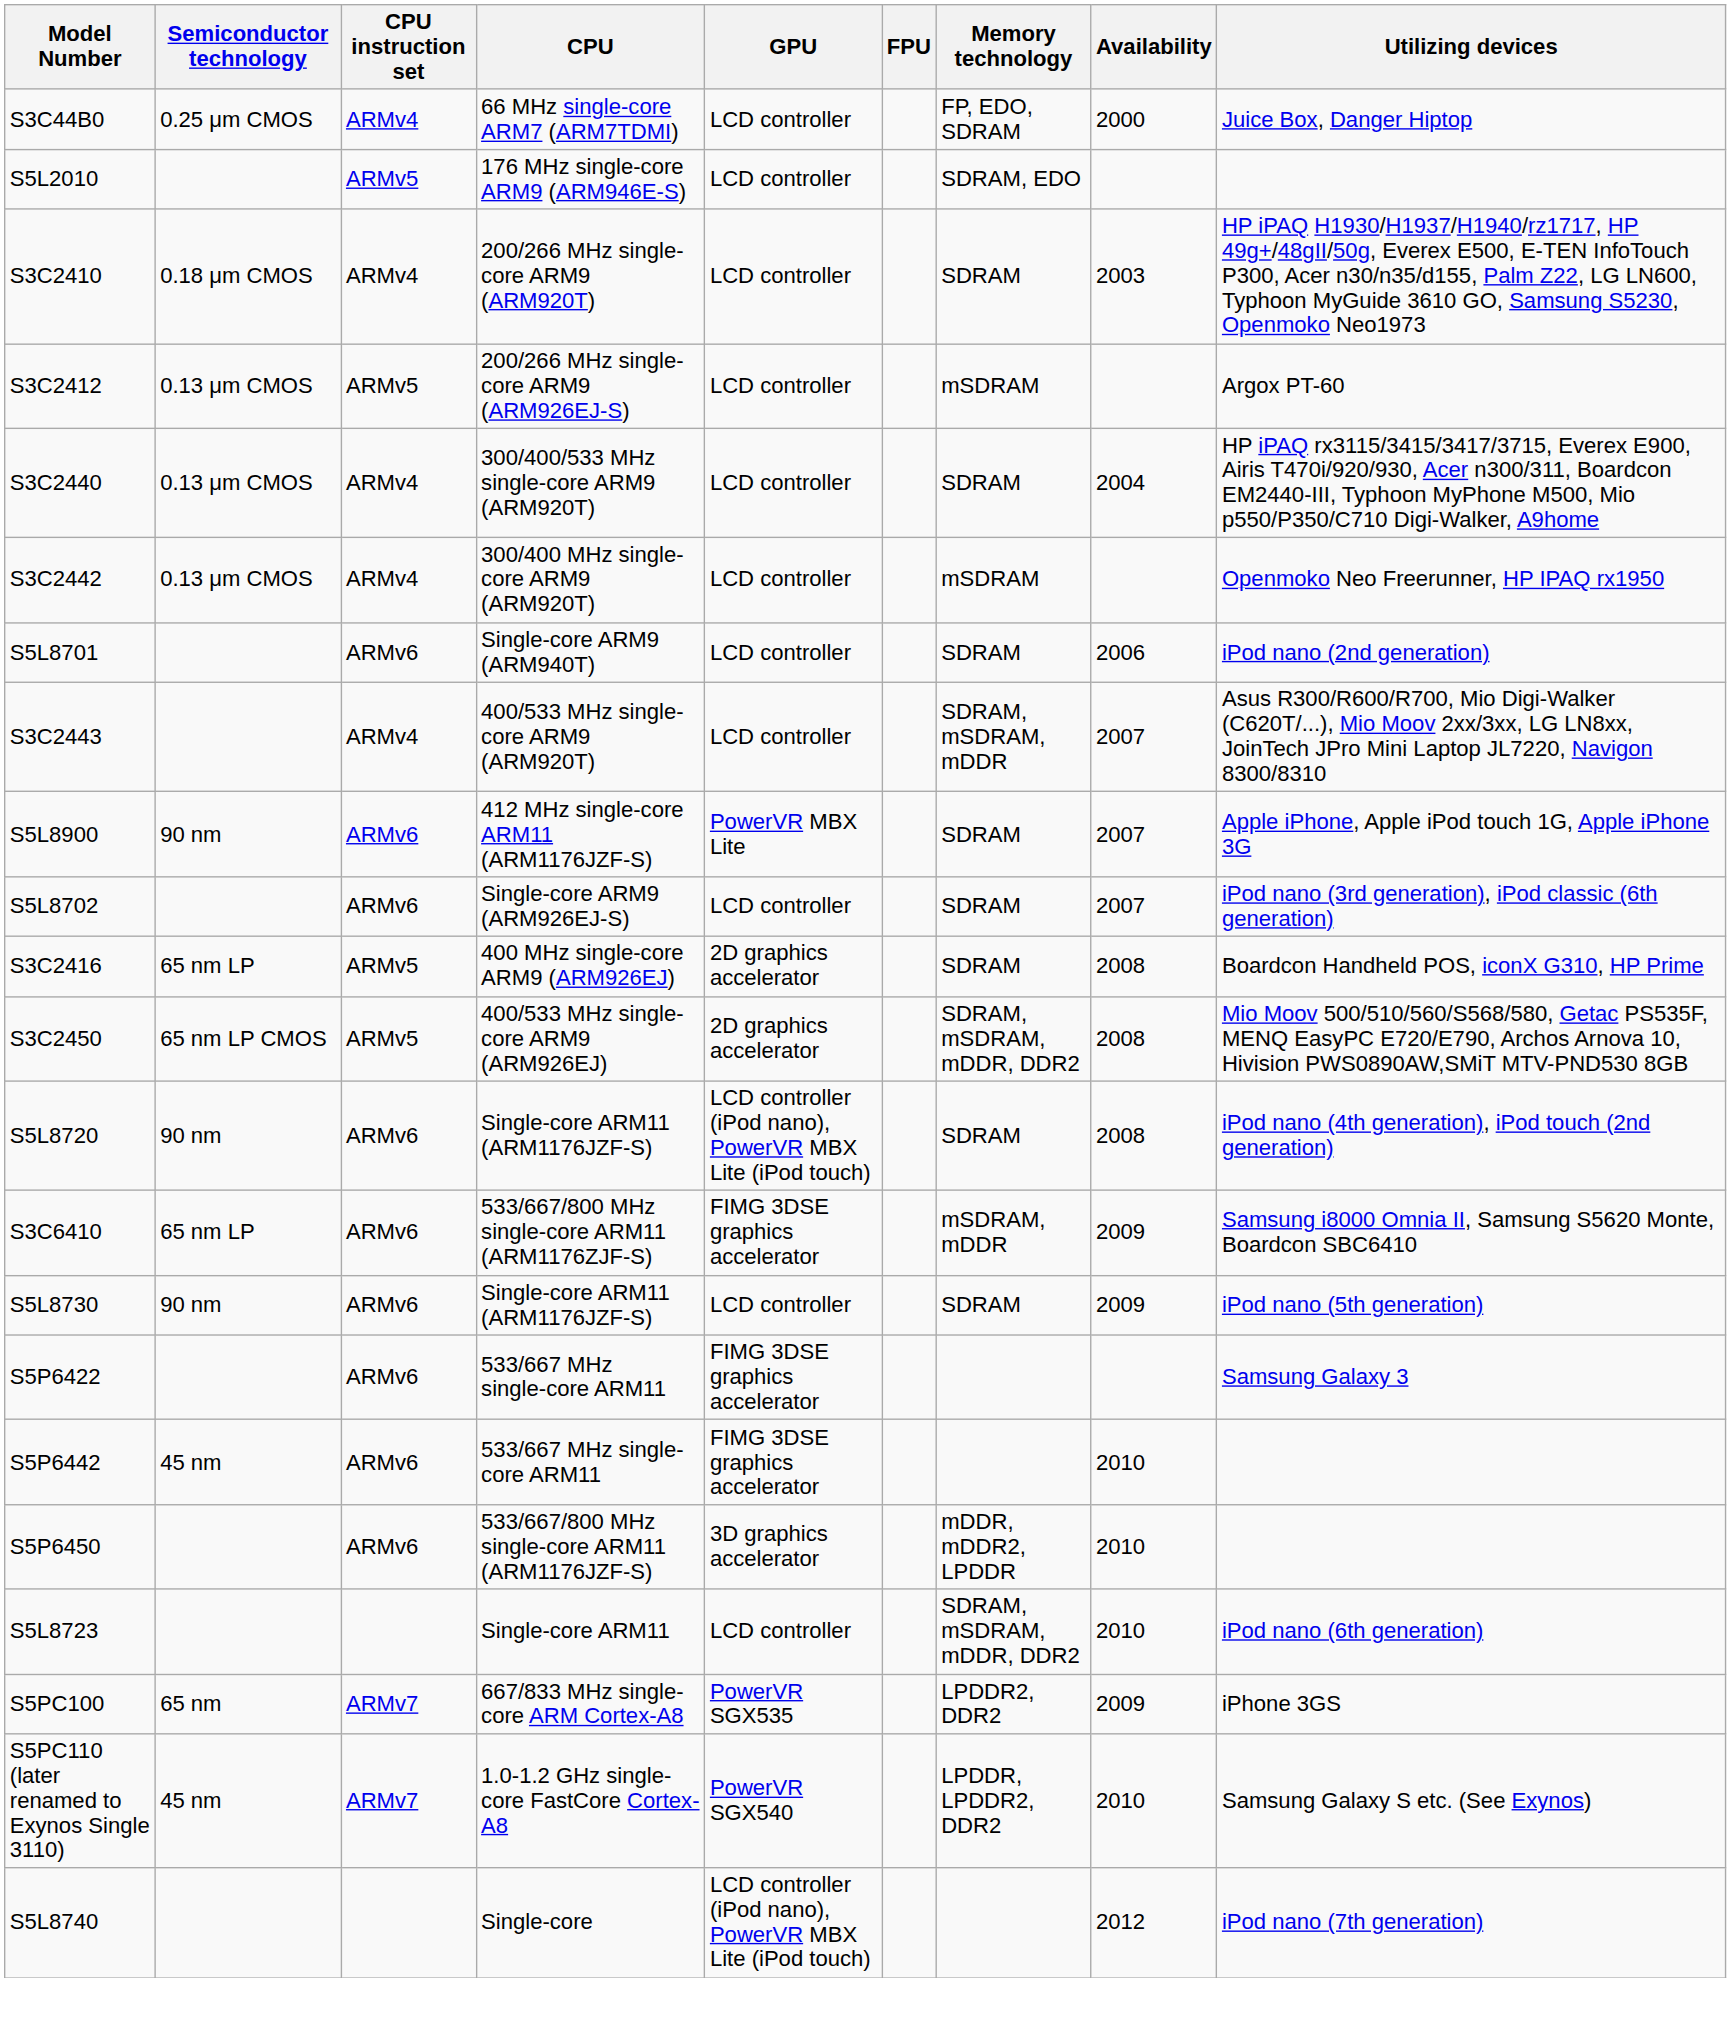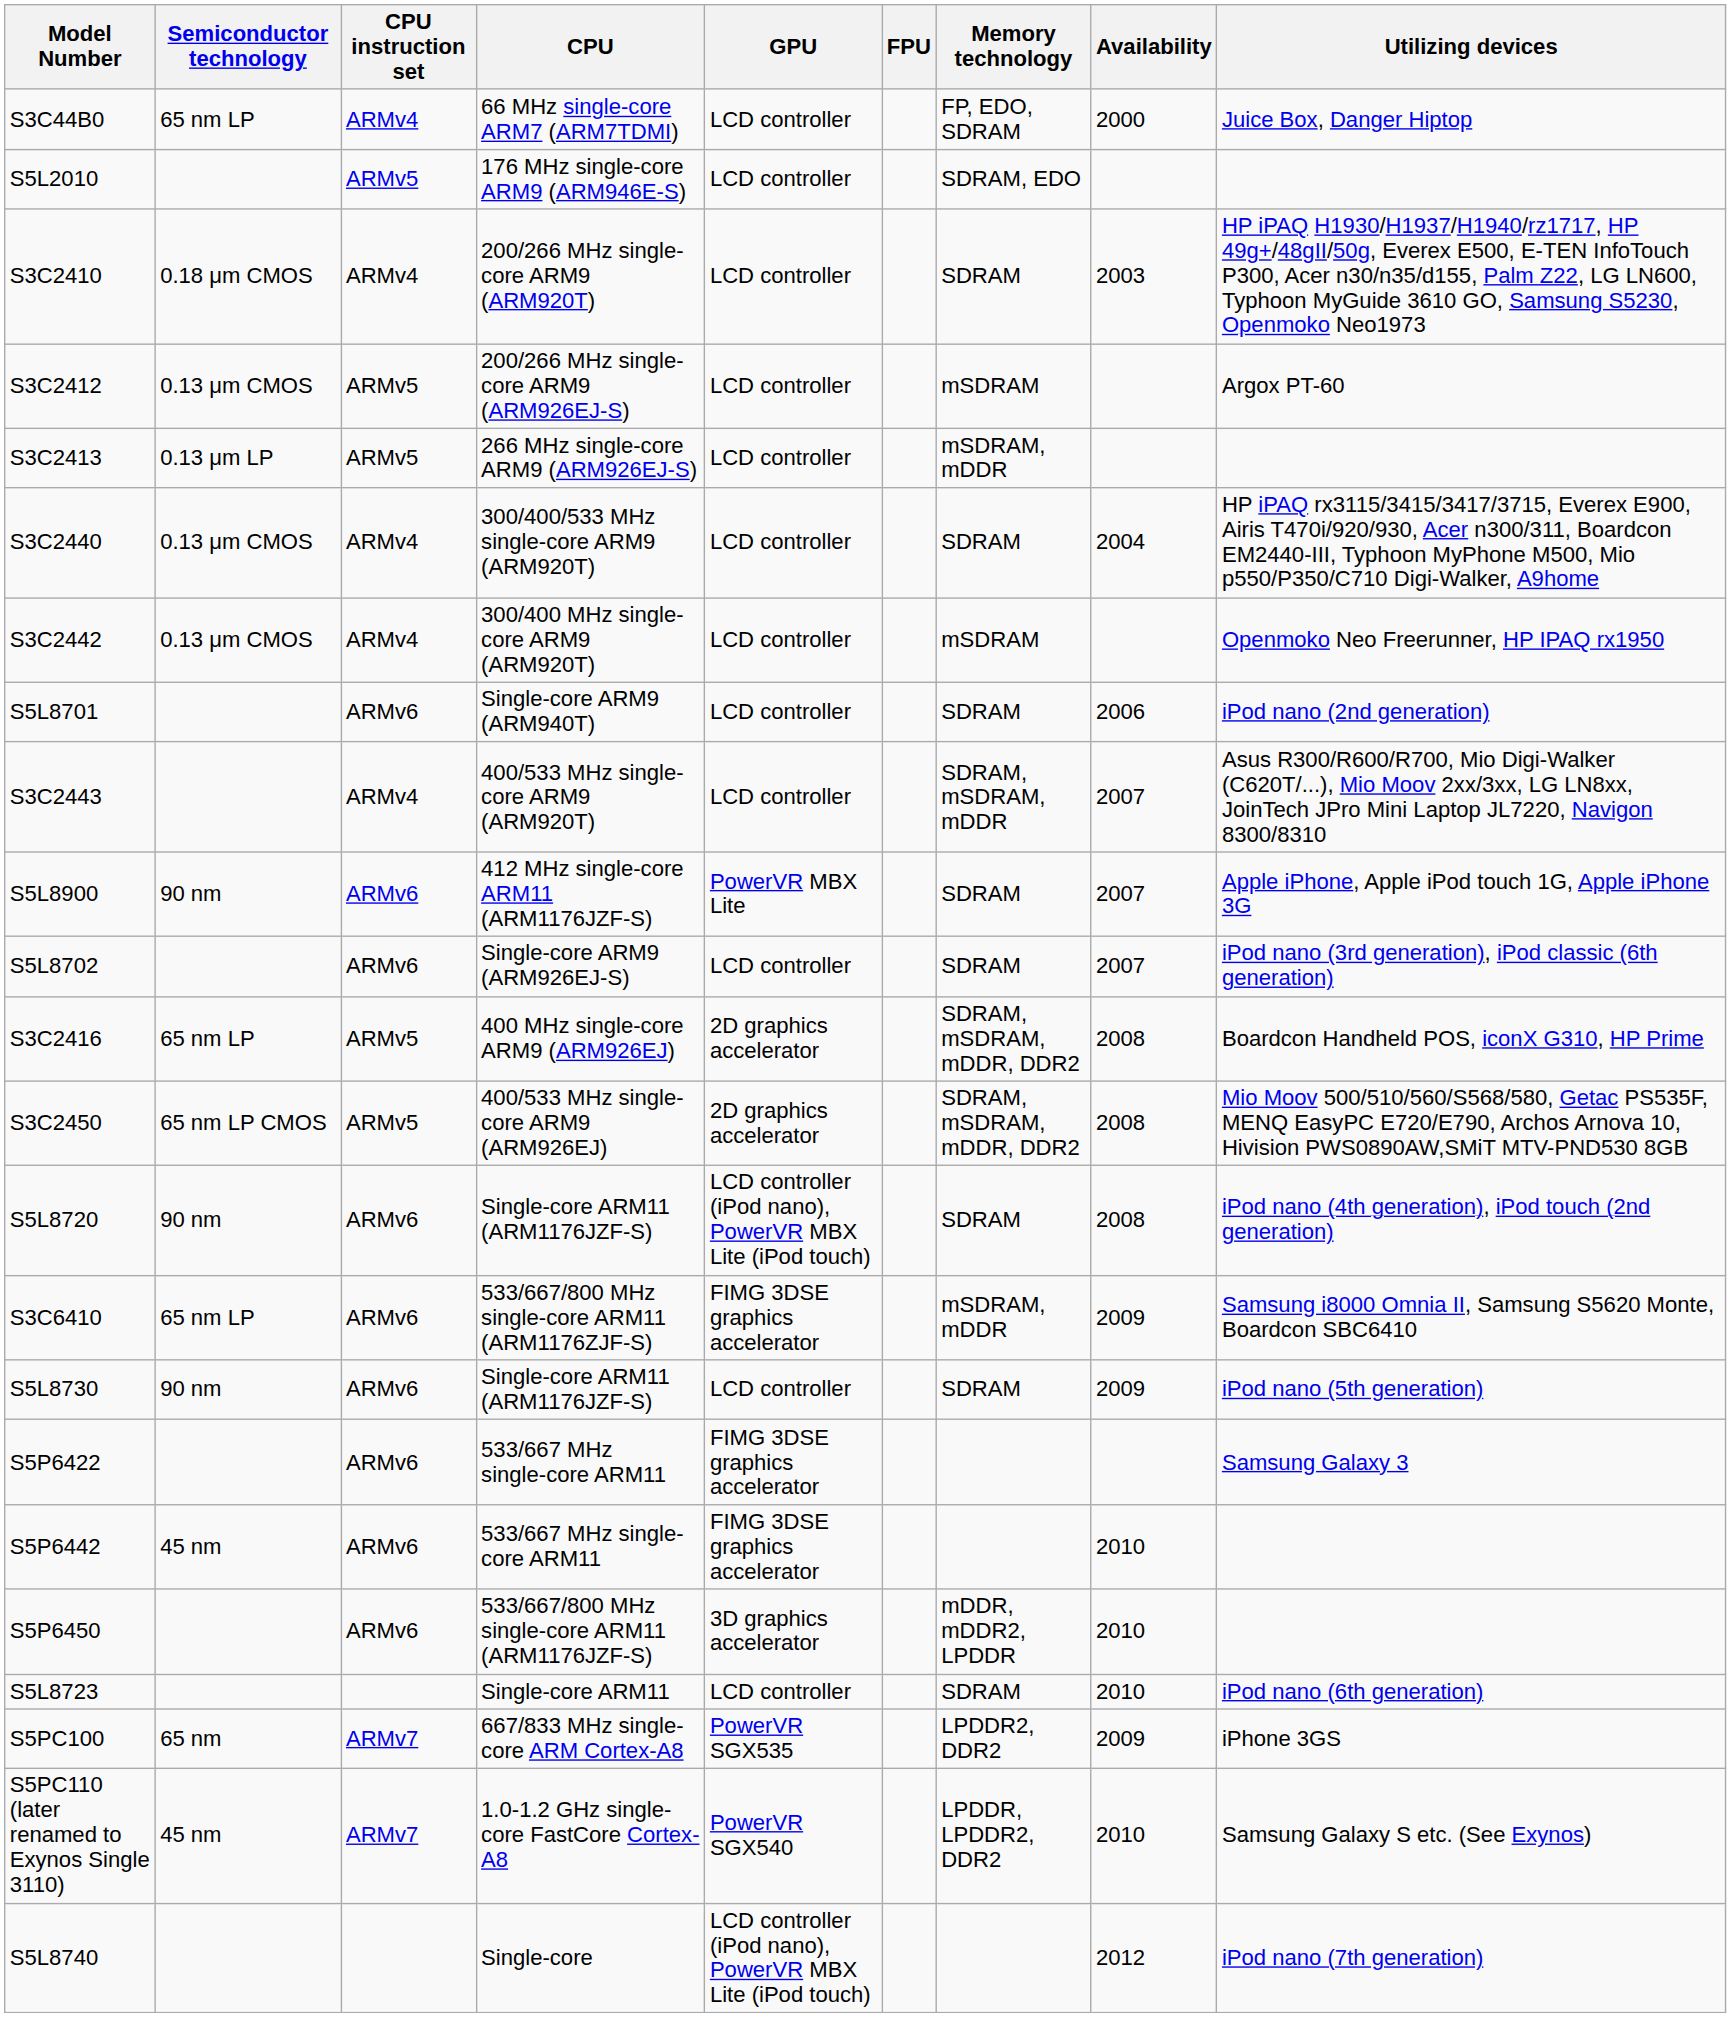 <table class="wikitable">
 <tr>
 <th>Model Number</th>
 <th><a href='#'>Semiconductor technology</a></th>
 <th>CPU instruction set</th>
 <th>CPU</th>
 <th>GPU</th>
 <th>FPU</th>
 <th>Memory technology</th>
 <th>Availability</th>
 <th>Utilizing devices</th>
 </tr>
 <tr>
 <td>S3C44B0</td>
-<td>0.25 μm CMOS</td>
+<td>65 nm LP</td>
 <td><a href='#'>ARMv4</a></td>
 <td>66 MHz <a href='#'>single-core</a> <a href='#'>ARM7</a> (<a href='#'>ARM7TDMI</a>)</td>
 <td>LCD controller</td>
 <td></td>
 <td>FP, EDO, SDRAM</td>
 <td>2000</td>
 <td><a href='#'>Juice Box</a>, <a href='#'>Danger Hiptop</a></td>
 </tr>
 <tr>
 <td>S5L2010</td>
 <td></td>
 <td><a href='#'>ARMv5</a></td>
 <td>176 MHz single-core <a href='#'>ARM9</a> (<a href='#'>ARM946E-S</a>)</td>
 <td>LCD controller</td>
 <td></td>
 <td>SDRAM, EDO</td>
 <td></td>
 <td></td>
 </tr>
 <tr>
 <td>S3C2410</td>
 <td>0.18 μm CMOS</td>
 <td>ARMv4</td>
 <td>200/266 MHz single-core ARM9 (<a href='#'>ARM920T</a>)</td>
 <td>LCD controller</td>
 <td></td>
 <td>SDRAM</td>
 <td>2003</td>
 <td><a href='#'>HP iPAQ</a> <a href='#'>H1930</a>/<a href='#'>H1937</a>/<a href='#'>H1940</a>/<a href='#'>rz1717</a>, <a href='#'>HP 49g+</a>/<a href='#'>48gII</a>/<a href='#'>50g</a>, Everex E500, E-TEN InfoTouch P300, Acer n30/n35/d155, <a href='#'>Palm Z22</a>, LG LN600, Typhoon MyGuide 3610 GO, <a href='#'>Samsung S5230</a>, <a href='#'>Openmoko</a> Neo1973</td>
 </tr>
 <tr>
 <td>S3C2412</td>
 <td>0.13 μm CMOS</td>
 <td>ARMv5</td>
 <td>200/266 MHz single-core ARM9 (<a href='#'>ARM926EJ-S</a>)</td>
 <td>LCD controller</td>
 <td></td>
 <td>mSDRAM</td>
 <td></td>
 <td>Argox PT-60</td>
+</tr>
+<tr>
+<td>S3C2413</td>
+<td>0.13 μm LP</td>
+<td>ARMv5</td>
+<td>266 MHz single-core ARM9 (<a href='#'>ARM926EJ-S</a>)</td>
+<td>LCD controller</td>
+<td></td>
+<td>mSDRAM, mDDR</td>
+<td></td>
+<td></td>
 </tr>
 <tr>
 <td>S3C2440</td>
 <td>0.13 μm CMOS</td>
 <td>ARMv4</td>
 <td>300/400/533 MHz single-core ARM9 (ARM920T)</td>
 <td>LCD controller</td>
 <td></td>
 <td>SDRAM</td>
 <td>2004</td>
 <td>HP <a href='#'>iPAQ</a> rx3115/3415/3417/3715, Everex E900, Airis T470i/920/930, <a href='#'>Acer</a> n300/311, Boardcon EM2440-III, Typhoon MyPhone M500, Mio p550/P350/C710 Digi-Walker, <a href='#'>A9home</a></td>
 </tr>
 <tr>
 <td>S3C2442</td>
 <td>0.13 μm CMOS</td>
 <td>ARMv4</td>
 <td>300/400 MHz single-core ARM9 (ARM920T)</td>
 <td>LCD controller</td>
 <td></td>
 <td>mSDRAM</td>
 <td></td>
 <td><a href='#'>Openmoko</a> Neo Freerunner, <a href='#'>HP IPAQ rx1950</a></td>
 </tr>
 <tr>
 <td>S5L8701</td>
 <td></td>
 <td>ARMv6</td>
 <td>Single-core ARM9 (ARM940T)</td>
 <td>LCD controller</td>
 <td></td>
 <td>SDRAM</td>
 <td>2006</td>
 <td><a href='#'>iPod nano (2nd generation)</a></td>
 </tr>
 <tr>
 <td>S3C2443</td>
 <td></td>
 <td>ARMv4</td>
 <td>400/533 MHz single-core ARM9 (ARM920T)</td>
 <td>LCD controller</td>
 <td></td>
 <td>SDRAM, mSDRAM, mDDR</td>
 <td>2007</td>
 <td>Asus R300/R600/R700, Mio Digi-Walker (C620T/...), <a href='#'>Mio Moov</a> 2xx/3xx, LG LN8xx, JoinTech JPro Mini Laptop JL7220, <a href='#'>Navigon</a> 8300/8310</td>
 </tr>
 <tr>
 <td>S5L8900</td>
 <td>90 nm</td>
 <td><a href='#'>ARMv6</a></td>
 <td>412 MHz single-core <a href='#'>ARM11</a> (ARM1176JZF-S)</td>
 <td><a href='#'>PowerVR</a> MBX Lite</td>
 <td></td>
 <td>SDRAM</td>
 <td>2007</td>
 <td><a href='#'>Apple iPhone</a>, Apple iPod touch 1G, <a href='#'>Apple iPhone 3G</a></td>
 </tr>
 <tr>
 <td>S5L8702</td>
 <td></td>
 <td>ARMv6</td>
 <td>Single-core ARM9 (ARM926EJ-S)</td>
 <td>LCD controller</td>
 <td></td>
 <td>SDRAM</td>
 <td>2007</td>
 <td><a href='#'>iPod nano (3rd generation)</a>, <a href='#'>iPod classic (6th generation)</a></td>
 </tr>
 <tr>
 <td>S3C2416</td>
 <td>65 nm LP</td>
 <td>ARMv5</td>
 <td>400 MHz single-core ARM9 (<a href='#'>ARM926EJ</a>)</td>
 <td>2D graphics accelerator</td>
 <td></td>
-<td>SDRAM</td>
+<td>SDRAM, mSDRAM, mDDR, DDR2</td>
 <td>2008</td>
 <td>Boardcon Handheld POS, <a href='#'>iconX G310</a>, <a href='#'>HP Prime</a></td>
 </tr>
 <tr>
 <td>S3C2450</td>
 <td>65 nm LP CMOS</td>
 <td>ARMv5</td>
 <td>400/533 MHz single-core ARM9 (ARM926EJ)</td>
 <td>2D graphics accelerator</td>
 <td></td>
 <td>SDRAM, mSDRAM, mDDR, DDR2</td>
 <td>2008</td>
 <td><a href='#'>Mio Moov</a> 500/510/560/S568/580, <a href='#'>Getac</a> PS535F, MENQ EasyPC E720/E790, Archos Arnova 10, Hivision PWS0890AW,SMiT MTV-PND530 8GB</td>
 </tr>
 <tr>
 <td>S5L8720</td>
 <td>90 nm</td>
 <td>ARMv6</td>
 <td>Single-core ARM11 (ARM1176JZF-S)</td>
 <td>LCD controller (iPod nano), <a href='#'>PowerVR</a> MBX Lite (iPod touch)</td>
 <td></td>
 <td>SDRAM</td>
 <td>2008</td>
 <td><a href='#'>iPod nano (4th generation)</a>, <a href='#'>iPod touch (2nd generation)</a></td>
 </tr>
 <tr>
 <td>S3C6410</td>
 <td>65 nm LP</td>
 <td>ARMv6</td>
 <td>533/667/800 MHz single-core ARM11 (ARM1176ZJF-S)</td>
 <td>FIMG 3DSE graphics accelerator</td>
 <td></td>
 <td>mSDRAM, mDDR</td>
 <td>2009</td>
 <td><a href='#'>Samsung i8000 Omnia II</a>, Samsung S5620 Monte, Boardcon SBC6410</td>
 </tr>
 <tr>
 <td>S5L8730</td>
 <td>90 nm</td>
 <td>ARMv6</td>
 <td>Single-core ARM11 (ARM1176JZF-S)</td>
 <td>LCD controller</td>
 <td></td>
 <td>SDRAM</td>
 <td>2009</td>
 <td><a href='#'>iPod nano (5th generation)</a></td>
 </tr>
 <tr>
 <td>S5P6422</td>
 <td></td>
 <td>ARMv6</td>
 <td>533/667 MHz<br>single-core ARM11</td>
 <td>FIMG 3DSE graphics accelerator</td>
 <td></td>
 <td></td>
 <td></td>
 <td><a href='#'>Samsung Galaxy 3</a></td>
 </tr>
 <tr>
 <td>S5P6442</td>
 <td>45 nm</td>
 <td>ARMv6</td>
 <td>533/667 MHz single-core ARM11</td>
 <td>FIMG 3DSE graphics accelerator</td>
 <td></td>
 <td></td>
 <td>2010</td>
 </tr>
 <tr>
 <td>S5P6450</td>
 <td></td>
 <td>ARMv6</td>
 <td>533/667/800 MHz single-core ARM11 (ARM1176JZF-S)</td>
 <td>3D graphics accelerator</td>
 <td></td>
 <td>mDDR, mDDR2, LPDDR</td>
 <td>2010</td>
 <td></td>
 </tr>
 <tr>
 <td>S5L8723</td>
 <td></td>
 <td></td>
 <td>Single-core ARM11</td>
 <td>LCD controller</td>
 <td></td>
-<td>SDRAM, mSDRAM, mDDR, DDR2</td>
+<td>SDRAM</td>
 <td>2010</td>
 <td><a href='#'>iPod nano (6th generation)</a></td>
 </tr>
 <tr>
 <td>S5PC100</td>
 <td>65 nm</td>
 <td><a href='#'>ARMv7</a></td>
 <td>667/833 MHz single-core <a href='#'>ARM Cortex-A8</a></td>
 <td><a href='#'>PowerVR</a> SGX535</td>
 <td></td>
 <td>LPDDR2, DDR2</td>
 <td>2009</td>
 <td>iPhone 3GS</td>
 </tr>
 <tr>
 <td>S5PC110 (later renamed to Exynos Single 3110)</td>
 <td>45 nm</td>
 <td><a href='#'>ARMv7</a></td>
 <td>1.0-1.2 GHz single-core FastCore <a href='#'>Cortex-A8</a></td>
 <td><a href='#'>PowerVR</a> SGX540</td>
 <td></td>
 <td>LPDDR, LPDDR2, DDR2</td>
 <td>2010</td>
 <td>Samsung Galaxy S etc. (See <a href='#'>Exynos</a>)</td>
 </tr>
 <tr>
 <td>S5L8740</td>
 <td></td>
 <td></td>
 <td>Single-core</td>
 <td>LCD controller (iPod nano), <a href='#'>PowerVR</a> MBX Lite (iPod touch)</td>
 <td></td>
 <td></td>
 <td>2012</td>
 <td><a href='#'>iPod nano (7th generation)</a></td>
 </tr>
 </table>
